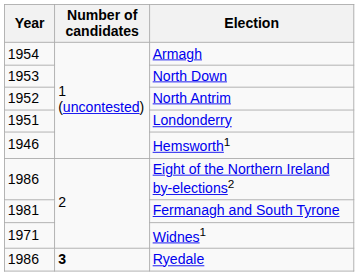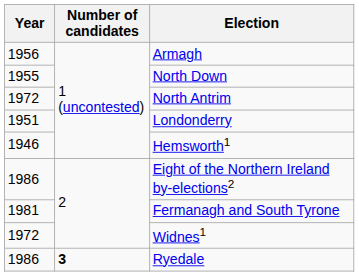 <table class="wikitable">
 <tr>
 <th width="50">Year</th>
 <th style="width:100px;">Number of candidates</th>
 <th style="width:225px;">Election</th>
 </tr>
 <tr>
-<td>1954</td>
+<td>1956</td>
 <td rowspan="5">1 (<a href='#'>uncontested</a>)</td>
 <td><a href='#'>Armagh</a></td>
 </tr>
 <tr>
-<td>1953</td>
+<td>1955</td>
 <td><a href='#'>North Down</a></td>
 </tr>
 <tr>
-<td>1952</td>
+<td>1972</td>
 <td><a href='#'>North Antrim</a></td>
 </tr>
 <tr>
 <td>1951</td>
 <td><a href='#'>Londonderry</a></td>
 </tr>
 <tr>
 <td>1946</td>
 <td><a href='#'>Hemsworth</a><sup>1</sup></td>
 </tr>
 <tr>
 <td>1986</td>
 <td rowspan="3">2</td>
 <td><a href='#'>Eight of the Northern Ireland by-elections</a><sup>2</sup></td>
 </tr>
 <tr>
 <td>1981</td>
 <td><a href='#'>Fermanagh and South Tyrone</a></td>
 </tr>
 <tr>
-<td>1971</td>
+<td>1972</td>
 <td><a href='#'>Widnes</a><sup>1</sup></td>
 </tr>
 <tr>
 <td>1986</td>
 <td><strong>3</strong></td>
 <td><a href='#'>Ryedale</a></td>
 </tr>
 </table>
